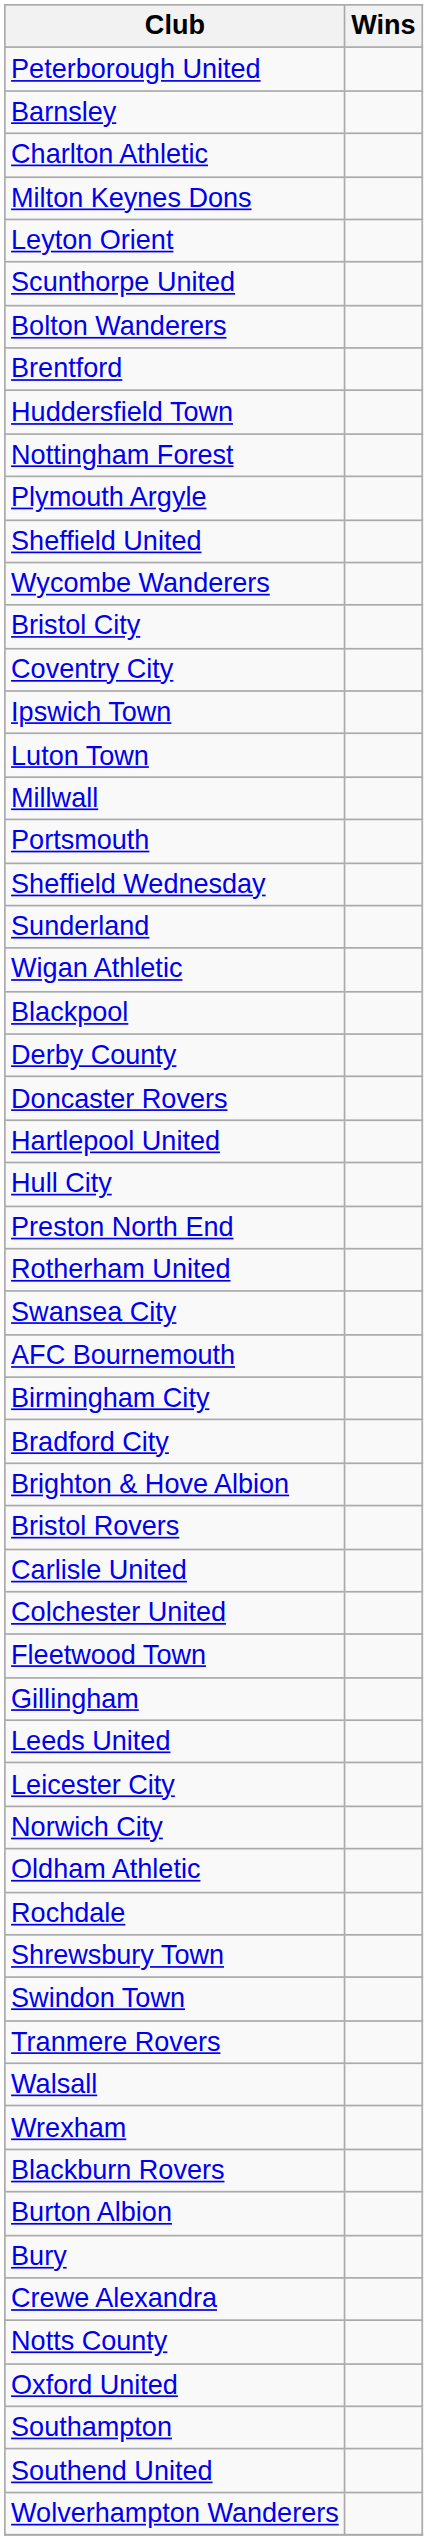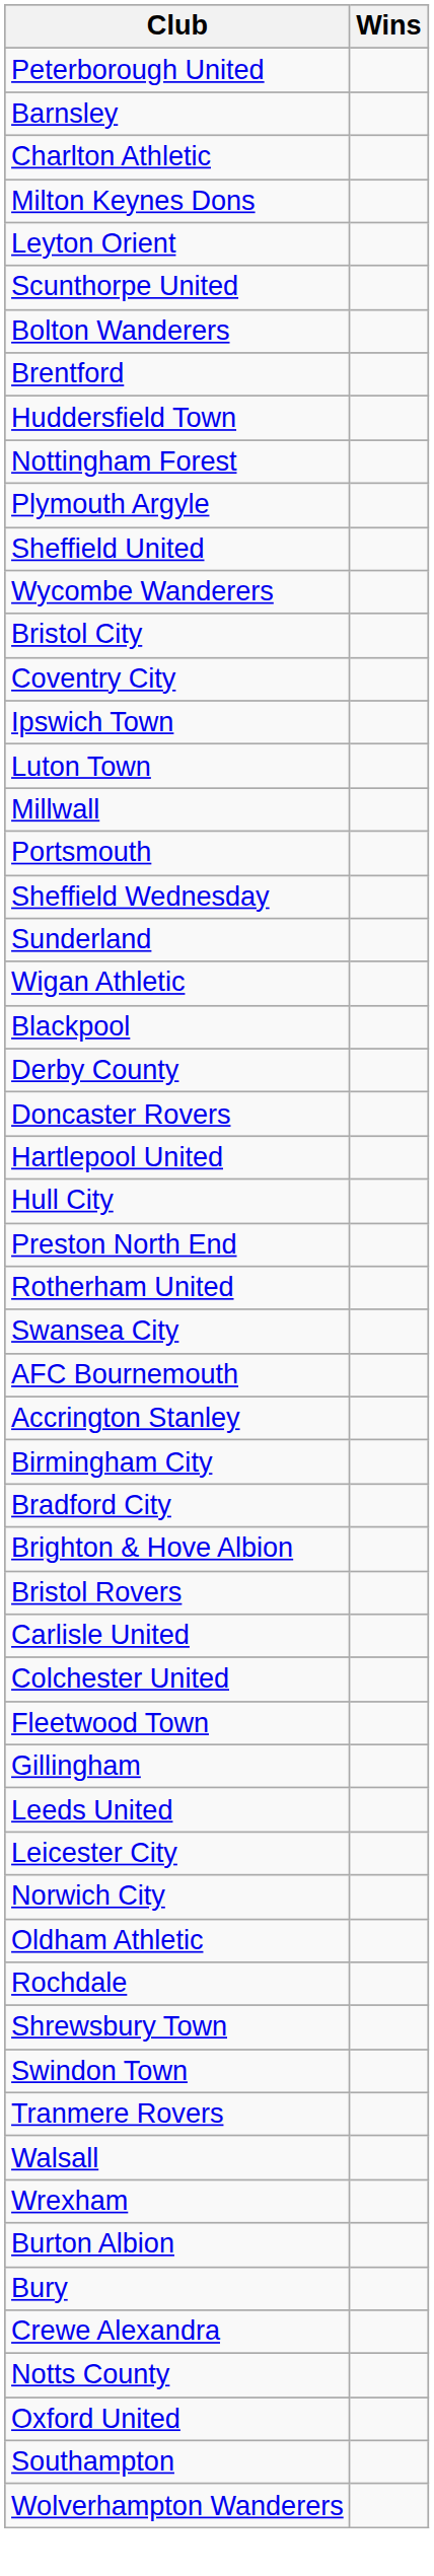 <table class="wikitable sortable">
 <tr>
 <th>Club</th>
 <th>Wins</th>
 </tr>
 <tr>
 <td><a href='#'>Peterborough United</a></td>
 <td></td>
 </tr>
 <tr>
 <td><a href='#'>Barnsley</a></td>
 <td></td>
 </tr>
 <tr>
 <td><a href='#'>Charlton Athletic</a></td>
 <td></td>
 </tr>
 <tr>
 <td><a href='#'>Milton Keynes Dons</a></td>
 <td></td>
 </tr>
 <tr>
 <td><a href='#'>Leyton Orient</a></td>
 <td></td>
 </tr>
 <tr>
 <td><a href='#'>Scunthorpe United</a></td>
 <td></td>
 </tr>
 <tr>
 <td><a href='#'>Bolton Wanderers</a></td>
 <td></td>
 </tr>
 <tr>
 <td><a href='#'>Brentford</a></td>
 <td></td>
 </tr>
 <tr>
 <td><a href='#'>Huddersfield Town</a></td>
 <td></td>
 </tr>
 <tr>
 <td><a href='#'>Nottingham Forest</a></td>
 <td></td>
 </tr>
 <tr>
 <td><a href='#'>Plymouth Argyle</a></td>
 <td></td>
 </tr>
 <tr>
 <td><a href='#'>Sheffield United</a></td>
 <td></td>
 </tr>
 <tr>
 <td><a href='#'>Wycombe Wanderers</a></td>
 <td></td>
 </tr>
 <tr>
 <td><a href='#'>Bristol City</a></td>
 <td></td>
 </tr>
 <tr>
 <td><a href='#'>Coventry City</a></td>
 <td></td>
 </tr>
 <tr>
 <td><a href='#'>Ipswich Town</a></td>
 <td></td>
 </tr>
 <tr>
 <td><a href='#'>Luton Town</a></td>
 <td></td>
 </tr>
 <tr>
 <td><a href='#'>Millwall</a></td>
 <td></td>
 </tr>
 <tr>
 <td><a href='#'>Portsmouth</a></td>
 <td></td>
 </tr>
 <tr>
 <td><a href='#'>Sheffield Wednesday</a></td>
 <td></td>
 </tr>
 <tr>
 <td><a href='#'>Sunderland</a></td>
 <td></td>
 </tr>
 <tr>
 <td><a href='#'>Wigan Athletic</a></td>
 <td></td>
 </tr>
 <tr>
 <td><a href='#'>Blackpool</a></td>
 <td></td>
 </tr>
 <tr>
 <td><a href='#'>Derby County</a></td>
 <td></td>
 </tr>
 <tr>
 <td><a href='#'>Doncaster Rovers</a></td>
 <td></td>
 </tr>
 <tr>
 <td><a href='#'>Hartlepool United</a></td>
 <td></td>
 </tr>
 <tr>
 <td><a href='#'>Hull City</a></td>
 <td></td>
 </tr>
 <tr>
 <td><a href='#'>Preston North End</a></td>
 <td></td>
 </tr>
 <tr>
 <td><a href='#'>Rotherham United</a></td>
 <td></td>
 </tr>
 <tr>
 <td><a href='#'>Swansea City</a></td>
 <td></td>
 </tr>
 <tr>
 <td><a href='#'>AFC Bournemouth</a></td>
 <td></td>
 </tr>
 <tr>
+<td><a href='#'>Accrington Stanley</a></td>
+<td></td>
+</tr>
+<tr>
 <td><a href='#'>Birmingham City</a></td>
 <td></td>
 </tr>
 <tr>
 <td><a href='#'>Bradford City</a></td>
 <td></td>
 </tr>
 <tr>
 <td><a href='#'>Brighton & Hove Albion</a></td>
 <td></td>
 </tr>
 <tr>
 <td><a href='#'>Bristol Rovers</a></td>
 <td></td>
 </tr>
 <tr>
 <td><a href='#'>Carlisle United</a></td>
 <td></td>
 </tr>
 <tr>
 <td><a href='#'>Colchester United</a></td>
 <td></td>
 </tr>
 <tr>
 <td><a href='#'>Fleetwood Town</a></td>
 <td></td>
 </tr>
 <tr>
 <td><a href='#'>Gillingham</a></td>
 <td></td>
 </tr>
 <tr>
 <td><a href='#'>Leeds United</a></td>
 <td></td>
 </tr>
 <tr>
 <td><a href='#'>Leicester City</a></td>
 <td></td>
 </tr>
 <tr>
 <td><a href='#'>Norwich City</a></td>
 <td></td>
 </tr>
 <tr>
 <td><a href='#'>Oldham Athletic</a></td>
 <td></td>
 </tr>
 <tr>
 <td><a href='#'>Rochdale</a></td>
 <td></td>
 </tr>
 <tr>
 <td><a href='#'>Shrewsbury Town</a></td>
 <td></td>
 </tr>
 <tr>
 <td><a href='#'>Swindon Town</a></td>
 <td></td>
 </tr>
 <tr>
 <td><a href='#'>Tranmere Rovers</a></td>
 <td></td>
 </tr>
 <tr>
 <td><a href='#'>Walsall</a></td>
 <td></td>
 </tr>
 <tr>
 <td><a href='#'>Wrexham</a></td>
 <td></td>
 </tr>
 <tr>
-<td><a href='#'>Blackburn Rovers</a></td>
-<td></td>
-</tr>
-<tr>
 <td><a href='#'>Burton Albion</a></td>
 <td></td>
 </tr>
 <tr>
 <td><a href='#'>Bury</a></td>
 <td></td>
 </tr>
 <tr>
 <td><a href='#'>Crewe Alexandra</a></td>
 <td></td>
 </tr>
 <tr>
 <td><a href='#'>Notts County</a></td>
 <td></td>
 </tr>
 <tr>
 <td><a href='#'>Oxford United</a></td>
 <td></td>
 </tr>
 <tr>
 <td><a href='#'>Southampton</a></td>
 <td></td>
 </tr>
 <tr>
-<td><a href='#'>Southend United</a></td>
-<td></td>
-</tr>
-<tr>
 <td><a href='#'>Wolverhampton Wanderers</a></td>
 <td></td>
 </tr>
 <tr>
 </tr>
 </table>
